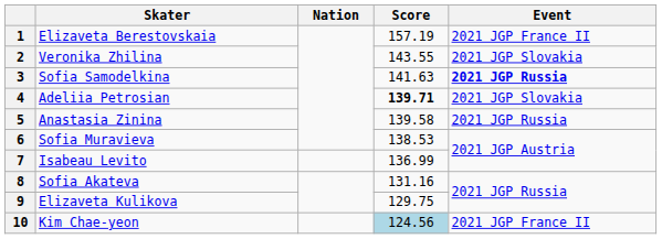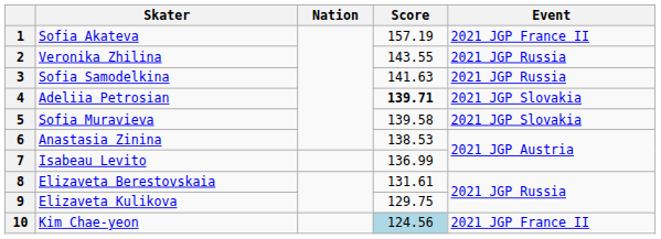 <table class="wikitable sortable" style="text-align:left; width:75%">
 <tr>
 <th scope="col"></th>
 <th scope="col">Skater</th>
 <th scope="col">Nation</th>
 <th scope="col">Score</th>
 <th scope="col">Event</th>
 </tr>
 <tr>
 <th scope="row">1</th>
-<td><a href='#'>Elizaveta Berestovskaia</a></td>
+<td><a href='#'>Sofia Akateva</a></td>
 <td rowspan="6"></td>
 <td style="text-align:center;">157.19</td>
 <td><a href='#'>2021 JGP France II</a></td>
 </tr>
 <tr>
 <th scope="row">2</th>
 <td><a href='#'>Veronika Zhilina</a></td>
 <td style="text-align:center;">143.55</td>
-<td><a href='#'>2021 JGP Slovakia</a></td>
+<td><a href='#'>2021 JGP Russia</a></td>
 </tr>
 <tr>
 <th scope="row">3</th>
 <td><a href='#'>Sofia Samodelkina</a></td>
 <td style="text-align:center;">141.63</td>
-<td><strong><a href='#'>2021 JGP Russia</a></strong></td>
+<td><a href='#'>2021 JGP Russia</a></td>
 </tr>
 <tr>
 <th scope="row">4</th>
 <td><a href='#'>Adeliia Petrosian</a></td>
 <td style="text-align:center;"><strong>139.71</strong></td>
 <td><a href='#'>2021 JGP Slovakia</a></td>
 </tr>
 <tr>
 <th scope="row">5</th>
-<td><a href='#'>Anastasia Zinina</a></td>
+<td><a href='#'>Sofia Muravieva</a></td>
 <td style="text-align:center;">139.58</td>
-<td><a href='#'>2021 JGP Russia</a></td>
+<td><a href='#'>2021 JGP Slovakia</a></td>
 </tr>
 <tr>
 <th scope="row">6</th>
-<td><a href='#'>Sofia Muravieva</a></td>
+<td><a href='#'>Anastasia Zinina</a></td>
 <td style="text-align:center;">138.53</td>
 <td rowspan="2"><a href='#'>2021 JGP Austria</a></td>
 </tr>
 <tr>
 <th scope="row">7</th>
 <td><a href='#'>Isabeau Levito</a></td>
 <td></td>
 <td style="text-align:center;">136.99</td>
 </tr>
 <tr>
 <th scope="row">8</th>
-<td><a href='#'>Sofia Akateva</a></td>
+<td><a href='#'>Elizaveta Berestovskaia</a></td>
 <td rowspan="2"></td>
-<td style="text-align:center;">131.16</td>
+<td style="text-align:center;">131.61</td>
 <td rowspan="2"><a href='#'>2021 JGP Russia</a></td>
 </tr>
 <tr>
 <th scope="row">9</th>
 <td><a href='#'>Elizaveta Kulikova</a></td>
 <td style="text-align:center;">129.75</td>
 </tr>
 <tr>
 <th scope="row">10</th>
 <td><a href='#'>Kim Chae-yeon</a></td>
 <td></td>
 <td style="background: lightblue; text-align:center;">124.56</td>
 <td><a href='#'>2021 JGP France II</a></td>
 </tr>
 </table>
